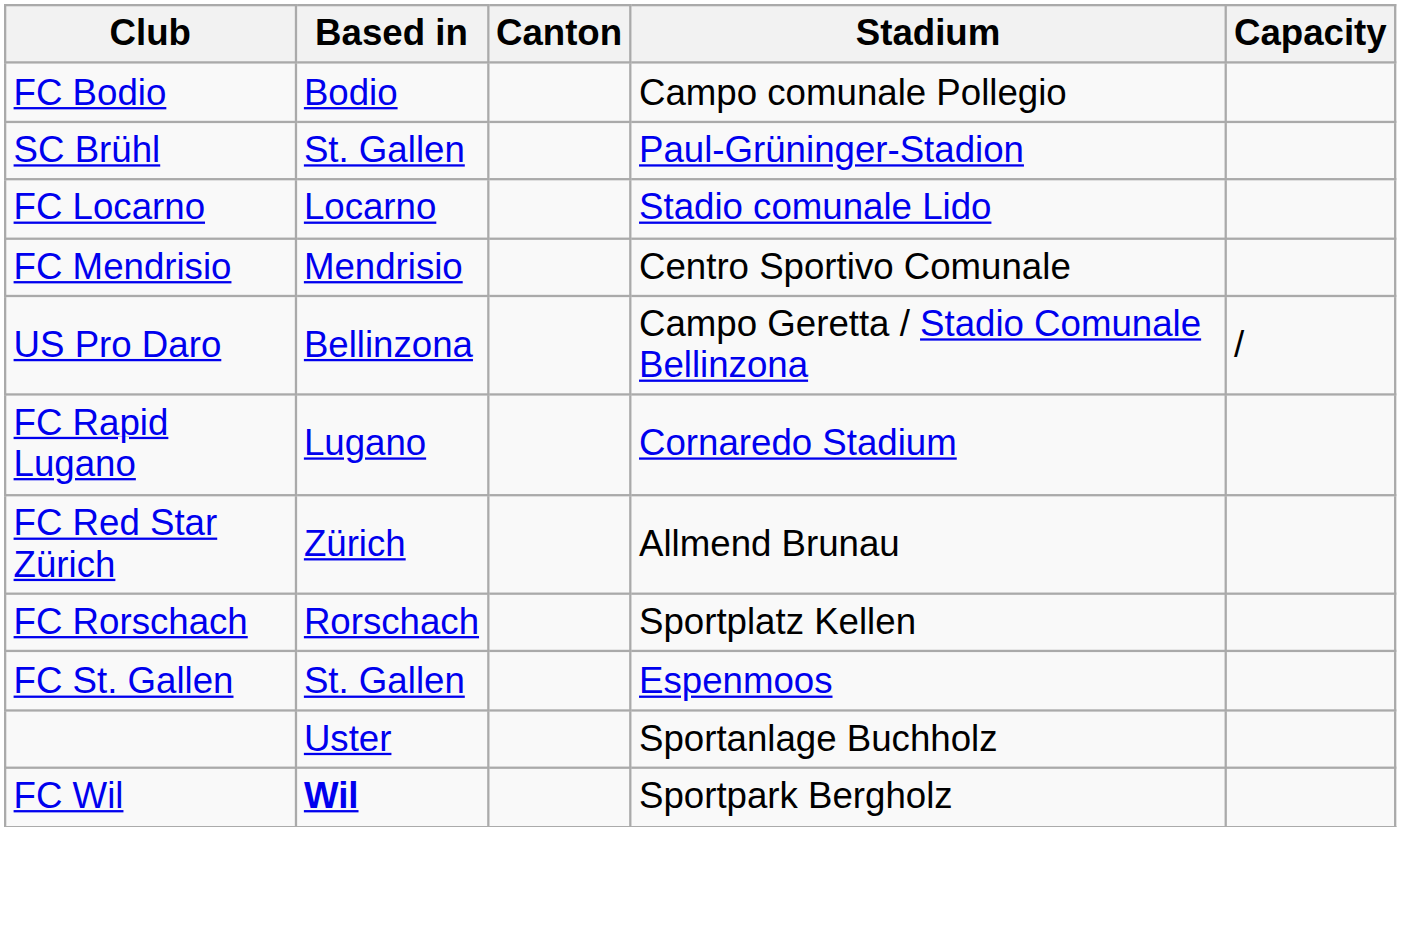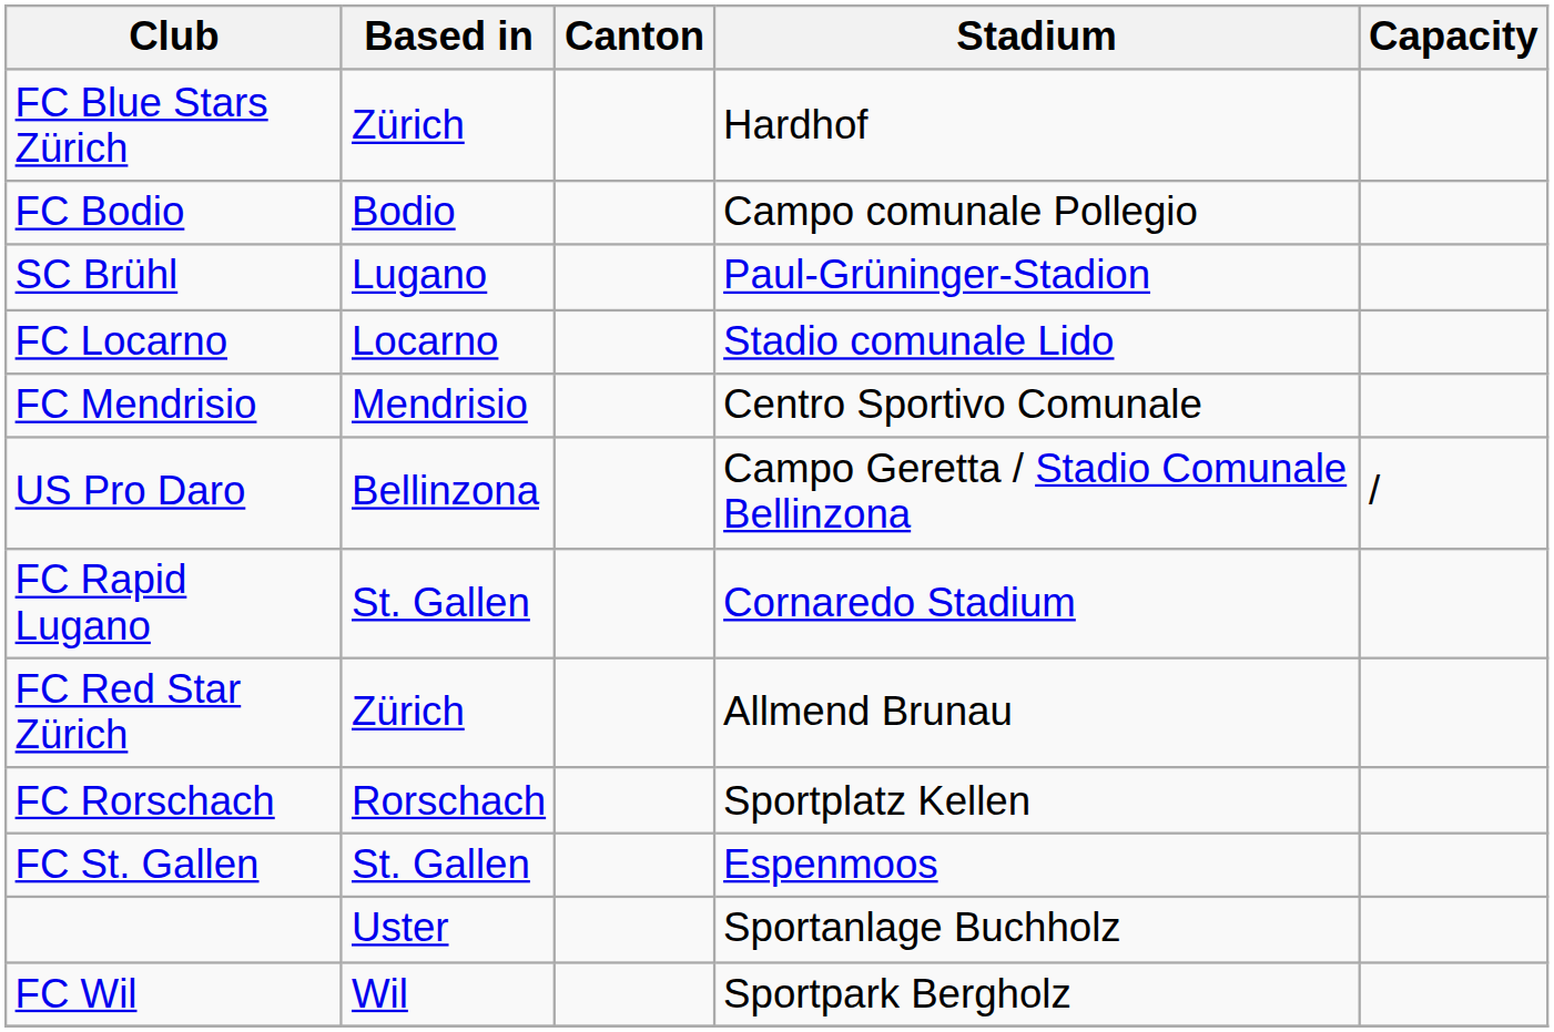 <table class="wikitable">
 <tr>
 <th>Club</th>
 <th>Based in</th>
 <th>Canton</th>
 <th>Stadium</th>
 <th>Capacity</th>
+</tr>
+<tr>
+<td><a href='#'>FC Blue Stars Zürich</a></td>
+<td><a href='#'>Zürich</a></td>
+<td></td>
+<td>Hardhof</td>
+<td></td>
 </tr>
 <tr>
 <td><a href='#'>FC Bodio</a></td>
 <td><a href='#'>Bodio</a></td>
 <td></td>
 <td>Campo comunale Pollegio</td>
 <td></td>
 </tr>
 <tr>
 <td><a href='#'>SC Brühl</a></td>
-<td><a href='#'>St. Gallen</a></td>
+<td><a href='#'>Lugano</a></td>
 <td></td>
 <td><a href='#'>Paul-Grüninger-Stadion</a></td>
 <td></td>
 </tr>
 <tr>
 <td><a href='#'>FC Locarno</a></td>
 <td><a href='#'>Locarno</a></td>
 <td></td>
 <td><a href='#'>Stadio comunale Lido</a></td>
 <td></td>
 </tr>
 <tr>
 <td><a href='#'>FC Mendrisio</a></td>
 <td><a href='#'>Mendrisio</a></td>
 <td></td>
 <td>Centro Sportivo Comunale</td>
 <td></td>
 </tr>
 <tr>
 <td><a href='#'>US Pro Daro</a></td>
 <td><a href='#'>Bellinzona</a></td>
 <td></td>
 <td>Campo Geretta / <a href='#'>Stadio Comunale Bellinzona</a></td>
 <td> / </td>
 </tr>
 <tr>
 <td><a href='#'>FC Rapid Lugano</a></td>
-<td><a href='#'>Lugano</a></td>
+<td><a href='#'>St. Gallen</a></td>
 <td></td>
 <td><a href='#'>Cornaredo Stadium</a></td>
 <td></td>
 </tr>
 <tr>
 <td><a href='#'>FC Red Star Zürich</a></td>
 <td><a href='#'>Zürich</a></td>
 <td></td>
 <td>Allmend Brunau</td>
 <td></td>
 </tr>
 <tr>
 <td><a href='#'>FC Rorschach</a></td>
 <td><a href='#'>Rorschach</a></td>
 <td></td>
 <td>Sportplatz Kellen</td>
 <td></td>
 </tr>
 <tr>
 <td><a href='#'>FC St. Gallen</a></td>
 <td><a href='#'>St. Gallen</a></td>
 <td></td>
 <td><a href='#'>Espenmoos</a></td>
 <td></td>
 </tr>
 <tr>
 <td></td>
 <td><a href='#'>Uster</a></td>
 <td></td>
 <td>Sportanlage Buchholz</td>
 <td></td>
 </tr>
 <tr>
 <td><a href='#'>FC Wil</a></td>
-<td><strong><a href='#'>Wil</a></strong></td>
+<td><a href='#'>Wil</a></td>
 <td></td>
 <td>Sportpark Bergholz</td>
 <td></td>
 </tr>
 <tr>
 </tr>
 </table>
